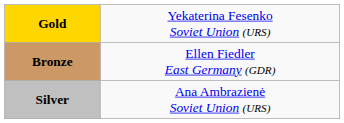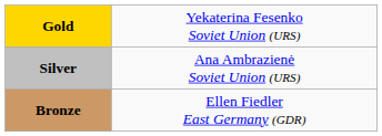 <table class="wikitable" style=" text-align:center; font-size:110%;" width="35%">
 <tr>
 <td bgcolor="gold"><strong>Gold</strong></td>
 <td> <a href='#'>Yekaterina Fesenko</a><br><em><a href='#'>Soviet Union</a> <small>(URS)</small></em></td>
 </tr>
 <tr>
+<td bgcolor="silver"><strong>Silver</strong></td>
+<td> <a href='#'>Ana Ambrazienė</a><br><em><a href='#'>Soviet Union</a> <small>(URS)</small></em></td>
+</tr>
+<tr>
 <td bgcolor="CC9966"><strong>Bronze</strong></td>
 <td> <a href='#'>Ellen Fiedler</a><br><em><a href='#'>East Germany</a> <small>(GDR)</small></em></td>
 </tr>
-<tr>
-<td bgcolor="silver"><strong>Silver</strong></td>
-<td> <a href='#'>Ana Ambrazienė</a><br><em><a href='#'>Soviet Union</a> <small>(URS)</small></em></td>
-</tr>
 </table>
